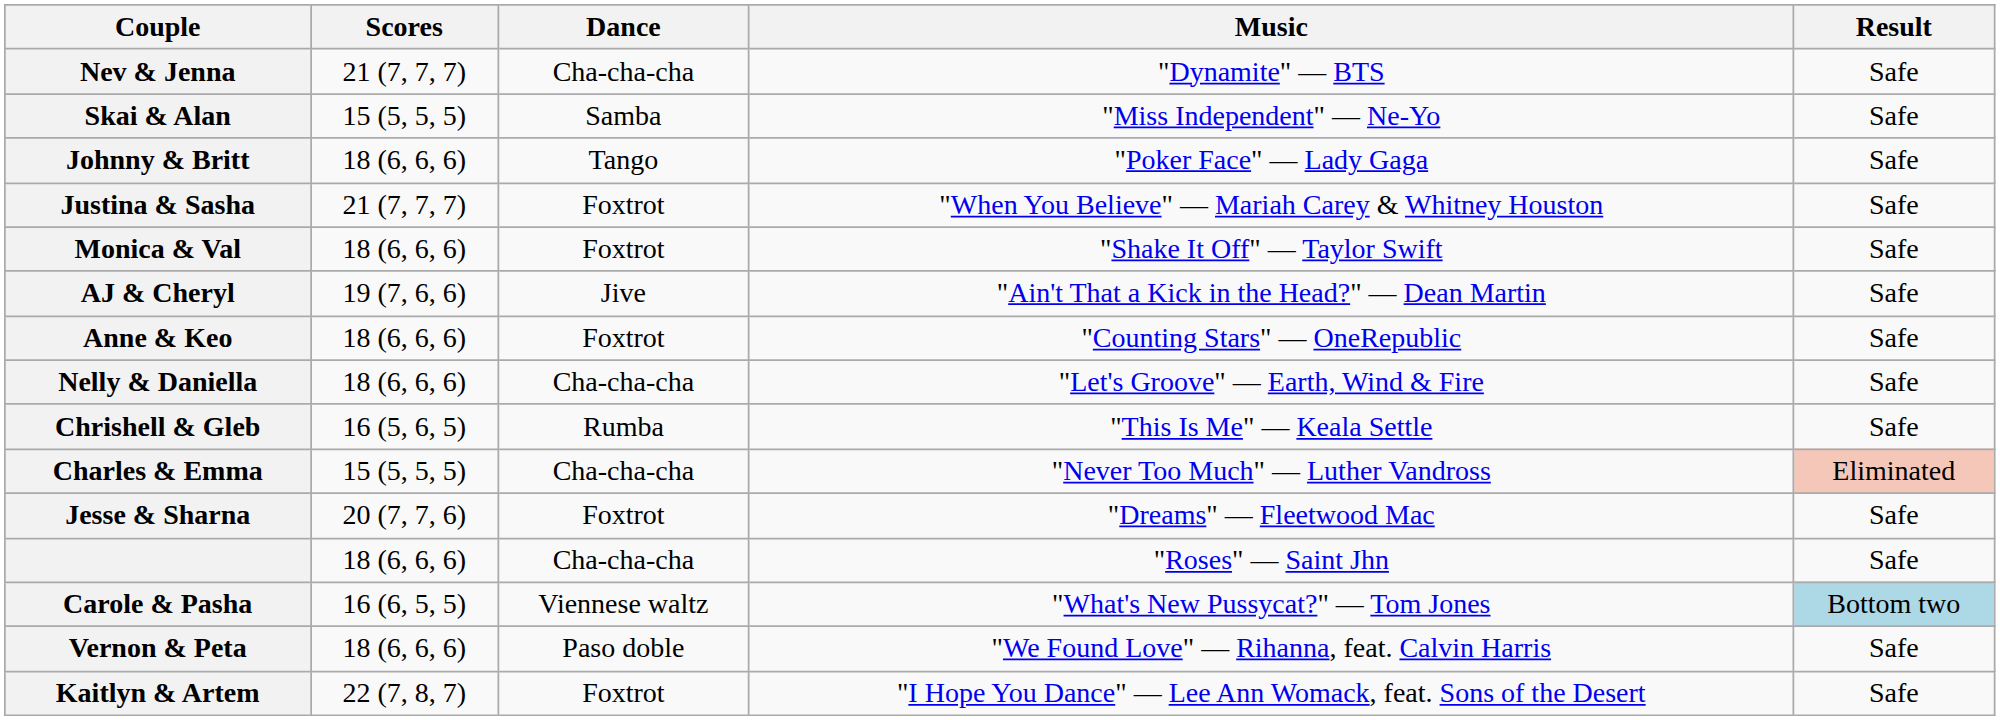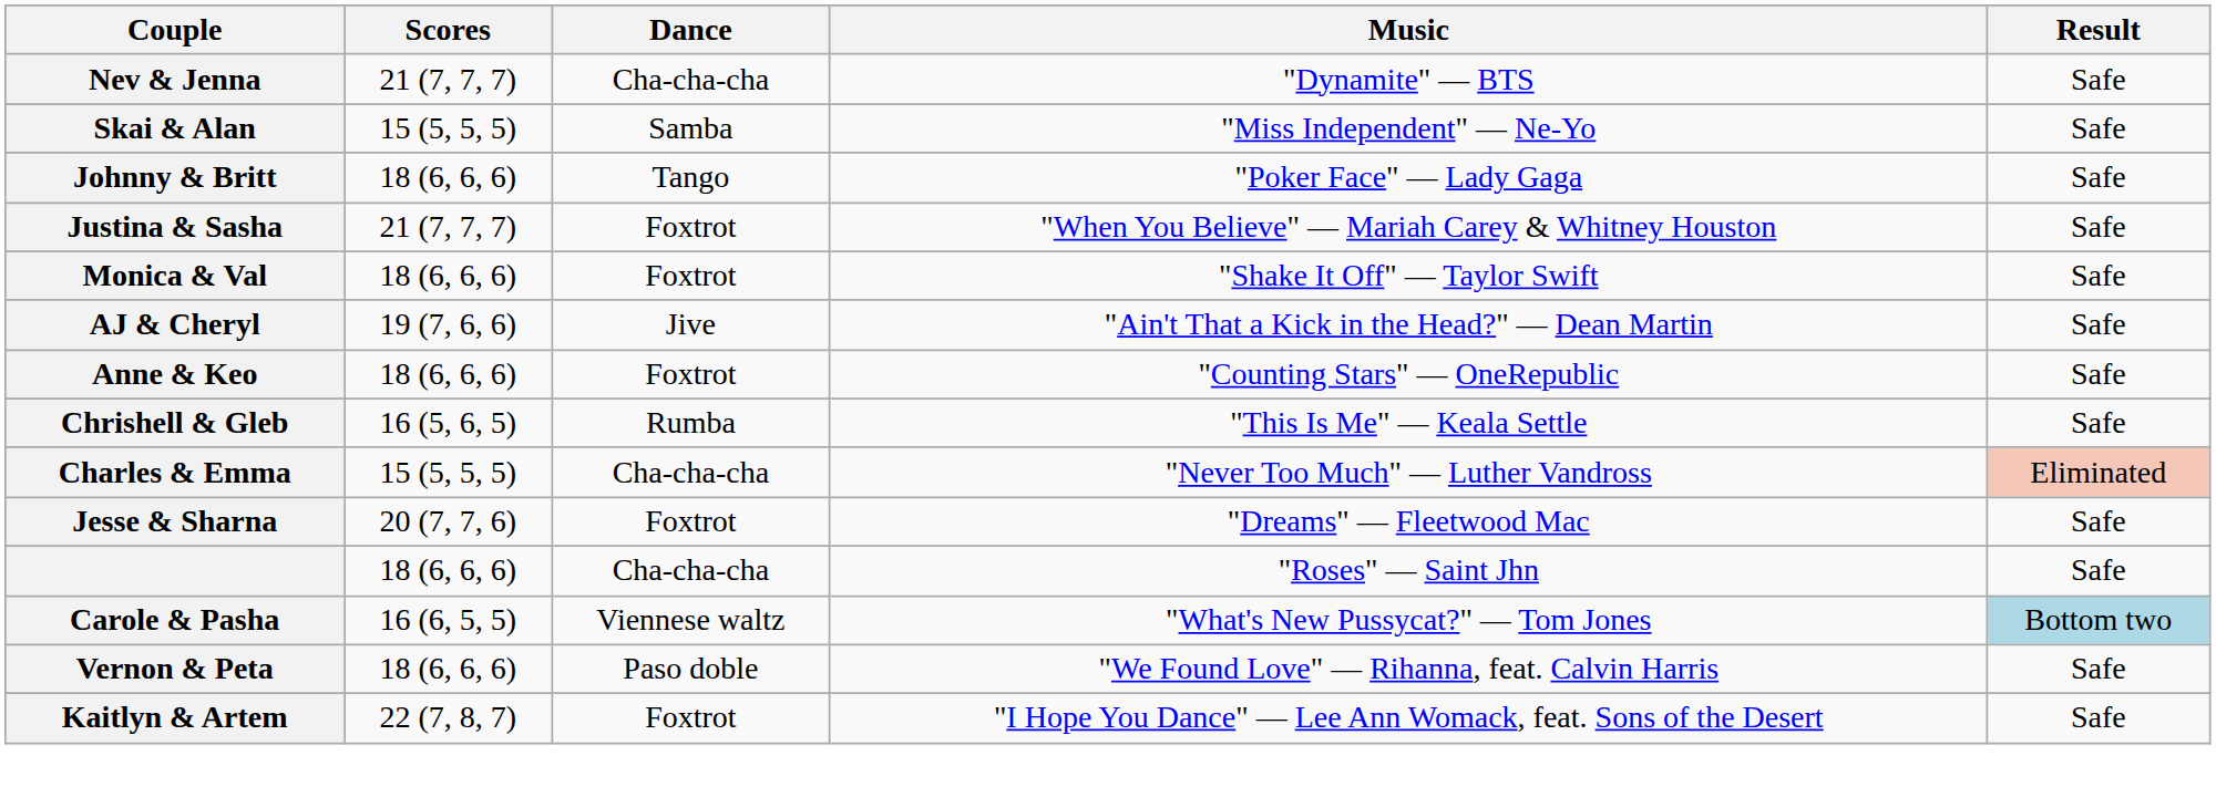 <table class="wikitable sortable" style="text-align:center; width: 90%">
 <tr>
 <th scope="col">Couple</th>
 <th scope="col">Scores</th>
 <th scope="col" class="unsortable">Dance</th>
 <th scope="col" class="unsortable">Music</th>
 <th scope="col" class="unsortable">Result</th>
 </tr>
 <tr>
 <th scope="row">Nev & Jenna</th>
 <td>21 (7, 7, 7)</td>
 <td>Cha-cha-cha</td>
 <td>"<a href='#'>Dynamite</a>" — <a href='#'>BTS</a></td>
 <td>Safe</td>
 </tr>
 <tr>
 <th scope="row">Skai & Alan</th>
 <td>15 (5, 5, 5)</td>
 <td>Samba</td>
 <td>"<a href='#'>Miss Independent</a>" — <a href='#'>Ne-Yo</a></td>
 <td>Safe</td>
 </tr>
 <tr>
 <th scope="row">Johnny & Britt</th>
 <td>18 (6, 6, 6)</td>
 <td>Tango</td>
 <td>"<a href='#'>Poker Face</a>" — <a href='#'>Lady Gaga</a></td>
 <td>Safe</td>
 </tr>
 <tr>
 <th scope="row">Justina & Sasha</th>
 <td>21 (7, 7, 7)</td>
 <td>Foxtrot</td>
 <td>"<a href='#'>When You Believe</a>" — <a href='#'>Mariah Carey</a> & <a href='#'>Whitney Houston</a></td>
 <td>Safe</td>
 </tr>
 <tr>
 <th scope="row">Monica & Val</th>
 <td>18 (6, 6, 6)</td>
 <td>Foxtrot</td>
 <td>"<a href='#'>Shake It Off</a>" — <a href='#'>Taylor Swift</a></td>
 <td>Safe</td>
 </tr>
 <tr>
 <th scope="row">AJ & Cheryl</th>
 <td>19 (7, 6, 6)</td>
 <td>Jive</td>
 <td>"<a href='#'>Ain't That a Kick in the Head?</a>" — <a href='#'>Dean Martin</a></td>
 <td>Safe</td>
 </tr>
 <tr>
 <th scope="row">Anne & Keo</th>
 <td>18 (6, 6, 6)</td>
 <td>Foxtrot</td>
 <td>"<a href='#'>Counting Stars</a>" — <a href='#'>OneRepublic</a></td>
 <td>Safe</td>
 </tr>
 <tr>
-<th scope="row">Nelly & Daniella</th>
-<td>18 (6, 6, 6)</td>
-<td>Cha-cha-cha</td>
-<td>"<a href='#'>Let's Groove</a>" — <a href='#'>Earth, Wind & Fire</a></td>
-<td>Safe</td>
-</tr>
-<tr>
 <th scope="row">Chrishell & Gleb</th>
 <td>16 (5, 6, 5)</td>
 <td>Rumba</td>
 <td>"<a href='#'>This Is Me</a>" — <a href='#'>Keala Settle</a></td>
 <td>Safe</td>
 </tr>
 <tr>
 <th scope="row">Charles & Emma</th>
 <td>15 (5, 5, 5)</td>
 <td>Cha-cha-cha</td>
 <td>"<a href='#'>Never Too Much</a>" — <a href='#'>Luther Vandross</a></td>
 <td bgcolor=f4c7b8>Eliminated</td>
 </tr>
 <tr>
 <th scope="row">Jesse & Sharna</th>
 <td>20 (7, 7, 6)</td>
 <td>Foxtrot</td>
 <td>"<a href='#'>Dreams</a>" — <a href='#'>Fleetwood Mac</a></td>
 <td>Safe</td>
 </tr>
 <tr>
 <th scope="row"></th>
 <td>18 (6, 6, 6)</td>
 <td>Cha-cha-cha</td>
 <td>"<a href='#'>Roses</a>" — <a href='#'>Saint Jhn</a></td>
 <td>Safe</td>
 </tr>
 <tr>
 <th scope="row">Carole & Pasha</th>
 <td>16 (6, 5, 5)</td>
 <td>Viennese waltz</td>
 <td>"<a href='#'>What's New Pussycat?</a>" — <a href='#'>Tom Jones</a></td>
 <td bgcolor=lightblue>Bottom two</td>
 </tr>
 <tr>
 <th scope="row">Vernon & Peta</th>
 <td>18 (6, 6, 6)</td>
 <td>Paso doble</td>
 <td>"<a href='#'>We Found Love</a>" — <a href='#'>Rihanna</a>, feat. <a href='#'>Calvin Harris</a></td>
 <td>Safe</td>
 </tr>
 <tr>
 <th scope="row">Kaitlyn & Artem</th>
 <td>22 (7, 8, 7)</td>
 <td>Foxtrot</td>
 <td>"<a href='#'>I Hope You Dance</a>" — <a href='#'>Lee Ann Womack</a>, feat. <a href='#'>Sons of the Desert</a></td>
 <td>Safe</td>
 </tr>
 </table>
